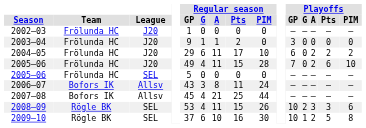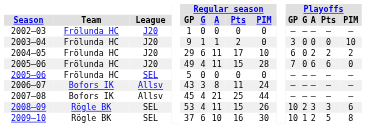 <table border="0" cellpadding="1" cellspacing="0" ID="Table3" style="text-align:center; width:43em">
 <tr bgcolor="#e0e0e0">
 <th colspan="3" bgcolor="#ffffff"> </th>
 <th rowspan="99" bgcolor="#ffffff"> </th>
 <th colspan="5"><a href='#'>Regular season</a></th>
 <th rowspan="99" bgcolor="#ffffff"> </th>
 <th colspan="5"><a href='#'>Playoffs</a></th>
 </tr>
 <tr bgcolor="#e0e0e0">
 <th><a href='#'>Season</a></th>
 <th>Team</th>
 <th>League</th>
 <th>GP</th>
 <th><a href='#'>G</a></th>
 <th><a href='#'>A</a></th>
 <th><a href='#'>Pts</a></th>
 <th><a href='#'>PIM</a></th>
 <th>GP</th>
 <th>G</th>
 <th>A</th>
 <th>Pts</th>
 <th>PIM</th>
 </tr>
 <tr>
 <td>2002–03</td>
 <td><a href='#'>Frölunda HC</a></td>
 <td><a href='#'>J20</a></td>
 <td>1</td>
 <td>0</td>
 <td>0</td>
 <td>0</td>
 <td>0</td>
 <td>—</td>
 <td>—</td>
 <td>—</td>
 <td>—</td>
 <td>—</td>
 </tr>
 <tr bgcolor="#f0f0f0">
 <td>2003–04</td>
 <td>Frölunda HC</td>
 <td>J20</td>
 <td>9</td>
 <td>1</td>
 <td>1</td>
 <td>2</td>
 <td>0</td>
 <td>3</td>
 <td>0</td>
 <td>0</td>
 <td>0</td>
-<td>0</td>
+<td>10</td>
 </tr>
 <tr>
 <td>2004–05</td>
 <td>Frölunda HC</td>
 <td>J20</td>
 <td>29</td>
 <td>6</td>
 <td>11</td>
 <td>17</td>
 <td>10</td>
 <td>6</td>
 <td>0</td>
 <td>2</td>
 <td>2</td>
 <td>2</td>
 </tr>
 <tr bgcolor="#f0f0f0">
 <td>2005–06</td>
 <td>Frölunda HC</td>
 <td>J20</td>
 <td>49</td>
 <td>4</td>
 <td>11</td>
 <td>15</td>
 <td>28</td>
 <td>7</td>
 <td>0</td>
-<td>2</td>
 <td>6</td>
-<td>10</td>
+<td>6</td>
+<td>0</td>
 </tr>
 <tr>
 <td><a href='#'>2005–06</a></td>
 <td>Frölunda HC</td>
 <td><a href='#'>SEL</a></td>
 <td>5</td>
 <td>0</td>
 <td>0</td>
 <td>0</td>
 <td>0</td>
 <td>—</td>
 <td>—</td>
 <td>—</td>
 <td>—</td>
 <td>—</td>
 </tr>
 <tr bgcolor="#f0f0f0">
 <td>2006–07</td>
 <td><a href='#'>Bofors IK</a></td>
 <td><a href='#'>Allsv</a></td>
 <td>43</td>
 <td>3</td>
 <td>8</td>
 <td>11</td>
 <td>24</td>
 <td>—</td>
 <td>—</td>
 <td>—</td>
 <td>—</td>
 <td>—</td>
 </tr>
 <tr>
 <td>2007–08</td>
 <td>Bofors IK</td>
 <td>Allsv</td>
 <td>45</td>
 <td>4</td>
 <td>21</td>
 <td>25</td>
 <td>44</td>
 <td>—</td>
 <td>—</td>
 <td>—</td>
 <td>—</td>
 <td>—</td>
 </tr>
 <tr bgcolor="#f0f0f0">
 <td><a href='#'>2008–09</a></td>
 <td><a href='#'>Rögle BK</a></td>
 <td>SEL</td>
 <td>53</td>
 <td>4</td>
 <td>11</td>
 <td>15</td>
 <td>26</td>
 <td>10</td>
 <td>2</td>
 <td>3</td>
 <td>3</td>
 <td>6</td>
 </tr>
 <tr>
 <td><a href='#'>2009–10</a></td>
 <td>Rögle BK</td>
 <td>SEL</td>
 <td>37</td>
 <td>6</td>
 <td>10</td>
 <td>16</td>
 <td>30</td>
 <td>10</td>
 <td>1</td>
 <td>2</td>
 <td>5</td>
 <td>8</td>
 </tr>
 </table>
